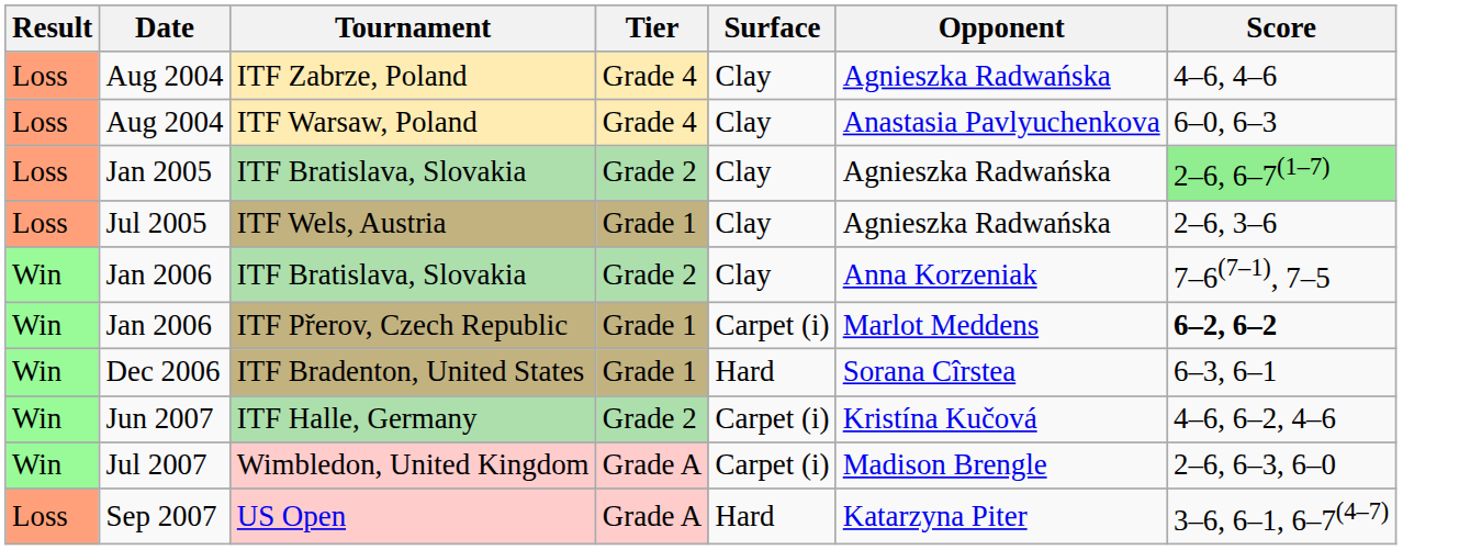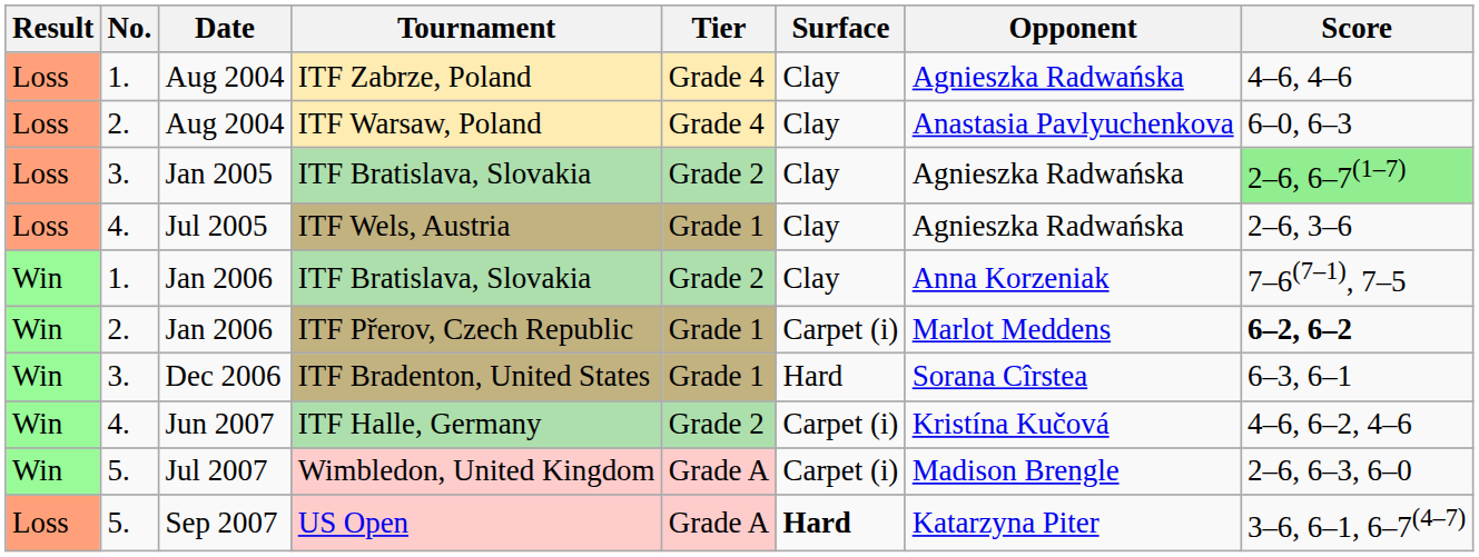 <table class="sortable wikitable">
 <tr>
 <th>Result</th>
+<th>No.</th>
 <th>Date</th>
 <th>Tournament</th>
 <th>Tier</th>
 <th>Surface</th>
 <th>Opponent</th>
 <th class=unsortable>Score</th>
 </tr>
 <tr>
 <td bgcolor=ffa07a>Loss</td>
+<td>1.</td>
 <td>Aug 2004</td>
 <td bgcolor=ffecb2>ITF Zabrze, Poland</td>
 <td bgcolor=ffecb2>Grade 4</td>
 <td>Clay</td>
 <td> <a href='#'>Agnieszka Radwańska</a></td>
 <td>4–6, 4–6</td>
 </tr>
 <tr>
 <td bgcolor=ffa07a>Loss</td>
+<td>2.</td>
 <td>Aug 2004</td>
 <td bgcolor=ffecb2>ITF Warsaw, Poland</td>
 <td bgcolor=ffecb2>Grade 4</td>
 <td>Clay</td>
 <td> <a href='#'>Anastasia Pavlyuchenkova</a></td>
 <td>6–0, 6–3</td>
 </tr>
 <tr>
 <td bgcolor=ffa07a>Loss</td>
+<td>3.</td>
 <td>Jan 2005</td>
 <td bgcolor=addfad>ITF Bratislava, Slovakia</td>
 <td bgcolor=addfad>Grade 2</td>
 <td>Clay</td>
 <td> Agnieszka Radwańska</td>
 <td style="background: lightgreen;">2–6, 6–7<sup>(1–7)</sup></td>
 </tr>
 <tr>
 <td bgcolor=ffa07a>Loss</td>
+<td>4.</td>
 <td>Jul 2005</td>
 <td bgcolor=c2b280>ITF Wels, Austria</td>
 <td bgcolor=c2b280>Grade 1</td>
 <td>Clay</td>
 <td> Agnieszka Radwańska</td>
 <td>2–6, 3–6</td>
 </tr>
 <tr>
 <td bgcolor=98fb98>Win</td>
+<td>1.</td>
 <td>Jan 2006</td>
 <td bgcolor=addfad>ITF Bratislava, Slovakia</td>
 <td bgcolor=addfad>Grade 2</td>
 <td>Clay</td>
 <td> <a href='#'>Anna Korzeniak</a></td>
 <td>7–6<sup>(7–1)</sup>, 7–5</td>
 </tr>
 <tr>
 <td bgcolor=98fb98>Win</td>
+<td>2.</td>
 <td>Jan 2006</td>
 <td bgcolor=c2b280>ITF Přerov, Czech Republic</td>
 <td bgcolor=c2b280>Grade 1</td>
 <td>Carpet (i)</td>
 <td> <a href='#'>Marlot Meddens</a></td>
 <td><strong>6–2, 6–2</strong></td>
 </tr>
 <tr>
 <td bgcolor=98fb98>Win</td>
+<td>3.</td>
 <td>Dec 2006</td>
 <td bgcolor=c2b280>ITF Bradenton, United States</td>
 <td bgcolor=c2b280>Grade 1</td>
 <td>Hard</td>
 <td> <a href='#'>Sorana Cîrstea</a></td>
 <td>6–3, 6–1</td>
 </tr>
 <tr>
 <td bgcolor=98fb98>Win</td>
+<td>4.</td>
 <td>Jun 2007</td>
 <td bgcolor=addfad>ITF Halle, Germany</td>
 <td bgcolor=addfad>Grade 2</td>
 <td>Carpet (i)</td>
 <td> <a href='#'>Kristína Kučová</a></td>
 <td>4–6, 6–2, 4–6</td>
 </tr>
 <tr>
 <td bgcolor=98fb98>Win</td>
+<td>5.</td>
 <td>Jul 2007</td>
 <td bgcolor=ffcccc>Wimbledon, United Kingdom</td>
 <td bgcolor=ffcccc>Grade A</td>
 <td>Carpet (i)</td>
 <td> <a href='#'>Madison Brengle</a></td>
 <td>2–6, 6–3, 6–0</td>
 </tr>
 <tr>
 <td bgcolor=ffa07a>Loss</td>
+<td>5.</td>
 <td>Sep 2007</td>
 <td bgcolor=ffcccc><a href='#'>US Open</a></td>
 <td bgcolor=ffcccc>Grade A</td>
-<td>Hard</td>
+<td><strong>Hard</strong></td>
 <td> <a href='#'>Katarzyna Piter</a></td>
 <td>3–6, 6–1, 6–7<sup>(4–7)</sup></td>
 </tr>
 </table>
